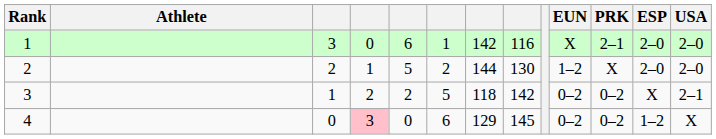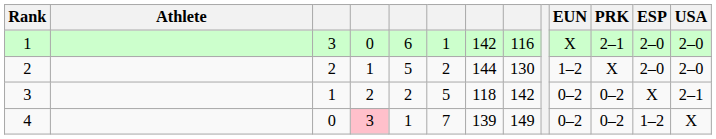 <table class="wikitable" style="text-align:center">
 <tr>
 <th>Rank</th>
 <th width=250>Athlete</th>
 <th width=30></th>
 <th width=30></th>
 <th width=30></th>
 <th width=30></th>
 <th width=30></th>
 <th width=30></th>
 <th rowspan=5></th>
 <th width=30>EUN</th>
 <th width=30>PRK</th>
 <th width=30>ESP</th>
 <th width=30>USA</th>
 </tr>
 <tr style="background-color:#ccffcc;">
 <td>1</td>
 <td align=left></td>
 <td>3</td>
 <td>0</td>
 <td>6</td>
 <td>1</td>
 <td>142</td>
 <td>116</td>
 <td>X</td>
 <td>2–1</td>
 <td>2–0</td>
 <td>2–0</td>
 </tr>
 <tr>
 <td>2</td>
 <td align=left></td>
 <td>2</td>
 <td>1</td>
 <td>5</td>
 <td>2</td>
 <td>144</td>
 <td>130</td>
 <td>1–2</td>
 <td>X</td>
 <td>2–0</td>
 <td>2–0</td>
 </tr>
 <tr>
 <td>3</td>
 <td align=left></td>
 <td>1</td>
 <td>2</td>
 <td>2</td>
 <td>5</td>
 <td>118</td>
 <td>142</td>
 <td>0–2</td>
 <td>0–2</td>
 <td>X</td>
 <td>2–1</td>
 </tr>
 <tr>
 <td>4</td>
 <td align=left></td>
 <td>0</td>
 <td style="background: pink;">3</td>
-<td>0</td>
-<td>6</td>
-<td>129</td>
-<td>145</td>
+<td>1</td>
+<td>7</td>
+<td>139</td>
+<td>149</td>
 <td>0–2</td>
 <td>0–2</td>
 <td>1–2</td>
 <td>X</td>
 </tr>
 </table>
